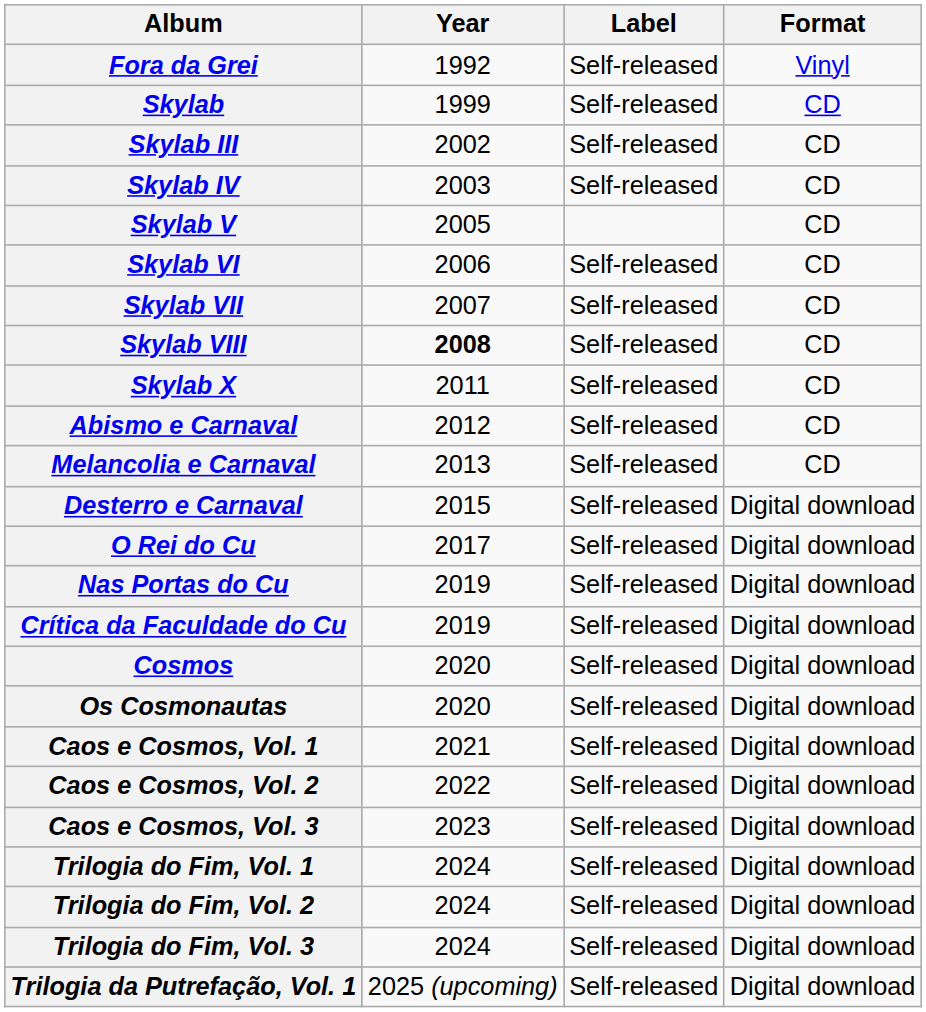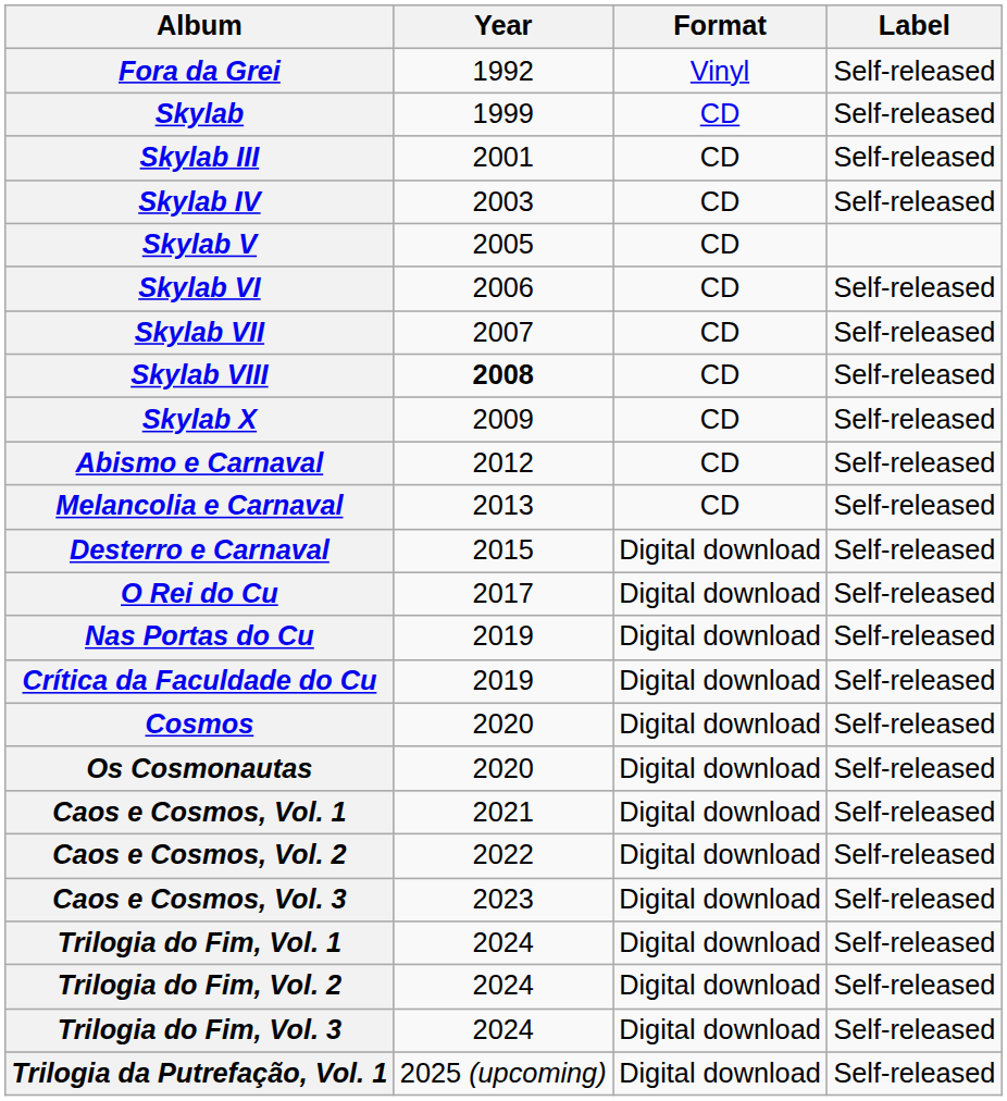 <table class="wikitable plainrowheaders" | colspan="4" style="text-align:center;">
 <tr>
 <th scope="col">Album</th>
 <th scope="col">Year</th>
+<th scope="col">Format</th>
 <th scope="col">Label</th>
-<th scope="col">Format</th>
 </tr>
 <tr>
 <th scope="row"><em><a href='#'>Fora da Grei</a></em></th>
 <td>1992</td>
+<td><a href='#'>Vinyl</a></td>
 <td>Self-released</td>
-<td><a href='#'>Vinyl</a></td>
 </tr>
 <tr>
 <th scope="row"><em><a href='#'>Skylab</a></em></th>
 <td>1999</td>
+<td><a href='#'>CD</a></td>
 <td>Self-released</td>
-<td><a href='#'>CD</a></td>
 </tr>
 <tr>
 <th scope="row"><em><a href='#'>Skylab III</a></em></th>
-<td>2002</td>
+<td>2001</td>
+<td>CD</td>
 <td>Self-released</td>
-<td>CD</td>
 </tr>
 <tr>
 <th scope="row"><em><a href='#'>Skylab IV</a></em></th>
 <td>2003</td>
+<td>CD</td>
 <td>Self-released</td>
-<td>CD</td>
 </tr>
 <tr>
 <th scope="row"><em><a href='#'>Skylab V</a></em></th>
 <td>2005</td>
+<td>CD</td>
 <td></td>
-<td>CD</td>
 </tr>
 <tr>
 <th scope="row"><em><a href='#'>Skylab VI</a></em></th>
 <td>2006</td>
+<td>CD</td>
 <td>Self-released</td>
-<td>CD</td>
 </tr>
 <tr>
 <th scope="row"><em><a href='#'>Skylab VII</a></em></th>
 <td>2007</td>
+<td>CD</td>
 <td>Self-released</td>
-<td>CD</td>
 </tr>
 <tr>
 <th scope="row"><em><a href='#'>Skylab VIII</a></em></th>
 <td><strong>2008</strong></td>
+<td>CD</td>
 <td>Self-released</td>
-<td>CD</td>
 </tr>
 <tr>
 <th scope="row"><em><a href='#'>Skylab X</a></em></th>
-<td>2011</td>
+<td>2009</td>
+<td>CD</td>
 <td>Self-released</td>
-<td>CD</td>
 </tr>
 <tr>
 <th scope="row"><em><a href='#'>Abismo e Carnaval</a></em></th>
 <td>2012</td>
+<td>CD</td>
 <td>Self-released</td>
-<td>CD</td>
 </tr>
 <tr>
 <th scope="row"><em><a href='#'>Melancolia e Carnaval</a></em></th>
 <td>2013</td>
+<td>CD</td>
 <td>Self-released</td>
-<td>CD</td>
 </tr>
 <tr>
 <th scope="row"><em><a href='#'>Desterro e Carnaval</a></em></th>
 <td>2015</td>
+<td>Digital download</td>
 <td>Self-released</td>
-<td>Digital download</td>
 </tr>
 <tr>
 <th scope="row"><em><a href='#'>O Rei do Cu</a></em></th>
 <td>2017</td>
+<td>Digital download</td>
 <td>Self-released</td>
-<td>Digital download</td>
 </tr>
 <tr>
 <th scope="row"><em><a href='#'>Nas Portas do Cu</a></em></th>
 <td>2019</td>
+<td>Digital download</td>
 <td>Self-released</td>
-<td>Digital download</td>
 </tr>
 <tr>
 <th scope="row"><em><a href='#'>Crítica da Faculdade do Cu</a></em></th>
 <td>2019</td>
+<td>Digital download</td>
 <td>Self-released</td>
-<td>Digital download</td>
 </tr>
 <tr>
 <th scope="row"><em><a href='#'>Cosmos</a></em></th>
 <td>2020</td>
+<td>Digital download</td>
 <td>Self-released</td>
-<td>Digital download</td>
 </tr>
 <tr>
 <th scope="row"><em>Os Cosmonautas</em></th>
 <td>2020</td>
+<td>Digital download</td>
 <td>Self-released</td>
-<td>Digital download</td>
 </tr>
 <tr>
 <th scope="row"><em>Caos e Cosmos, Vol. 1</em></th>
 <td>2021</td>
+<td>Digital download</td>
 <td>Self-released</td>
-<td>Digital download</td>
 </tr>
 <tr>
 <th scope="row"><em>Caos e Cosmos, Vol. 2</em></th>
 <td>2022</td>
+<td>Digital download</td>
 <td>Self-released</td>
-<td>Digital download</td>
 </tr>
 <tr>
 <th scope="row"><em>Caos e Cosmos, Vol. 3</em></th>
 <td>2023</td>
+<td>Digital download</td>
 <td>Self-released</td>
-<td>Digital download</td>
 </tr>
 <tr>
 <th scope="row"><em>Trilogia do Fim, Vol. 1</em></th>
 <td>2024</td>
+<td>Digital download</td>
 <td>Self-released</td>
-<td>Digital download</td>
 </tr>
 <tr>
 <th scope="row"><em>Trilogia do Fim, Vol. 2</em></th>
 <td>2024</td>
+<td>Digital download</td>
 <td>Self-released</td>
-<td>Digital download</td>
 </tr>
 <tr>
 <th scope="row"><em>Trilogia do Fim, Vol. 3</em></th>
 <td>2024</td>
+<td>Digital download</td>
 <td>Self-released</td>
-<td>Digital download</td>
 </tr>
 <tr>
 <th scope="row"><em>Trilogia da Putrefação, Vol. 1</em></th>
 <td>2025 <em>(upcoming)</em></td>
+<td>Digital download</td>
 <td>Self-released</td>
-<td>Digital download</td>
 </tr>
 </table>
